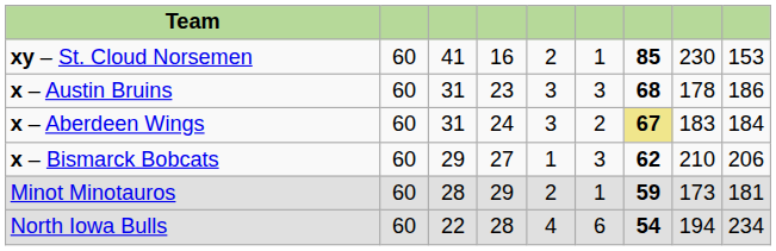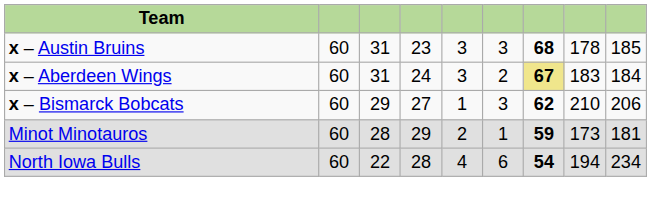 <table class="wikitable" style="text-align:center">
 <tr>
 <th style="background:#b6d999; width:46%;">Team</th>
 <th style="background:#b6d999; width:6%;"></th>
 <th style="background:#b6d999; width:6%;"></th>
 <th style="background:#b6d999; width:6%;"></th>
 <th style="background:#b6d999; width:6%;"></th>
 <th style="background:#b6d999; width:6%;"></th>
 <th style="background:#b6d999; width:6%;"></th>
 <th style="background:#b6d999; width:6%;"></th>
 <th style="background:#b6d999; width:6%;"></th>
 </tr>
 <tr>
-<td align=left><strong>xy</strong> – <a href='#'>St. Cloud Norsemen</a></td>
-<td>60</td>
-<td>41</td>
-<td>16</td>
-<td>2</td>
-<td>1</td>
-<td><strong>85</strong></td>
-<td>230</td>
-<td>153</td>
-</tr>
-<tr>
 <td align=left><strong>x</strong> – <a href='#'>Austin Bruins</a></td>
 <td>60</td>
 <td>31</td>
 <td>23</td>
 <td>3</td>
 <td>3</td>
 <td><strong>68</strong></td>
 <td>178</td>
-<td>186</td>
+<td>185</td>
 </tr>
 <tr>
 <td align=left><strong>x</strong> – <a href='#'>Aberdeen Wings</a></td>
 <td>60</td>
 <td>31</td>
 <td>24</td>
 <td>3</td>
 <td>2</td>
 <td style="background: khaki;"><strong>67</strong></td>
 <td>183</td>
 <td>184</td>
 </tr>
 <tr>
 <td align=left><strong>x</strong> – <a href='#'>Bismarck Bobcats</a></td>
 <td>60</td>
 <td>29</td>
 <td>27</td>
 <td>1</td>
 <td>3</td>
 <td><strong>62</strong></td>
 <td>210</td>
 <td>206</td>
 </tr>
 <tr bgcolor=e0e0e0>
 <td align=left><a href='#'>Minot Minotauros</a></td>
 <td>60</td>
 <td>28</td>
 <td>29</td>
 <td>2</td>
 <td>1</td>
 <td><strong>59</strong></td>
 <td>173</td>
 <td>181</td>
 </tr>
 <tr bgcolor=e0e0e0>
 <td align=left><a href='#'>North Iowa Bulls</a></td>
 <td>60</td>
 <td>22</td>
 <td>28</td>
 <td>4</td>
 <td>6</td>
 <td><strong>54</strong></td>
 <td>194</td>
 <td>234</td>
 </tr>
 </table>
